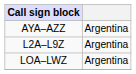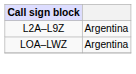 <table class=wikitable style="margin: 1em auto 1em auto;">
 <tr>
 <th style="background: #ddddff;">Call sign block</th>
 <th></th>
-</tr>
-<tr>
-<td align="center">AYA–AZZ</td>
-<td>Argentina</td>
 </tr>
 <tr>
 <td align="center">L2A–L9Z</td>
 <td>Argentina</td>
 </tr>
 <tr>
 <td align="center">LOA–LWZ</td>
 <td>Argentina</td>
 </tr>
 <tr>
 </tr>
 </table>
